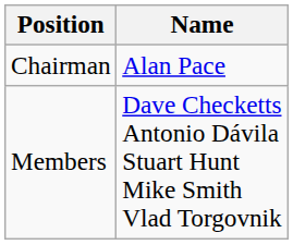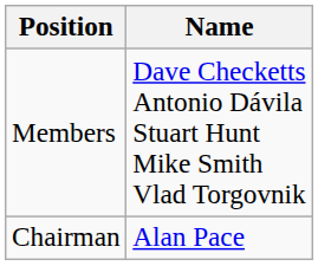 <table class="wikitable">
 <tr>
 <th>Position</th>
 <th>Name</th>
 </tr>
 <tr>
+<td>Members</td>
+<td><a href='#'>Dave Checketts</a><br>Antonio Dávila<br>Stuart Hunt<br>Mike Smith<br>Vlad Torgovnik</td>
+</tr>
+<tr>
 <td>Chairman</td>
 <td><a href='#'>Alan Pace</a></td>
 </tr>
-<tr>
-<td>Members</td>
-<td><a href='#'>Dave Checketts</a><br>Antonio Dávila<br>Stuart Hunt<br>Mike Smith<br>Vlad Torgovnik</td>
-</tr>
 </table>
